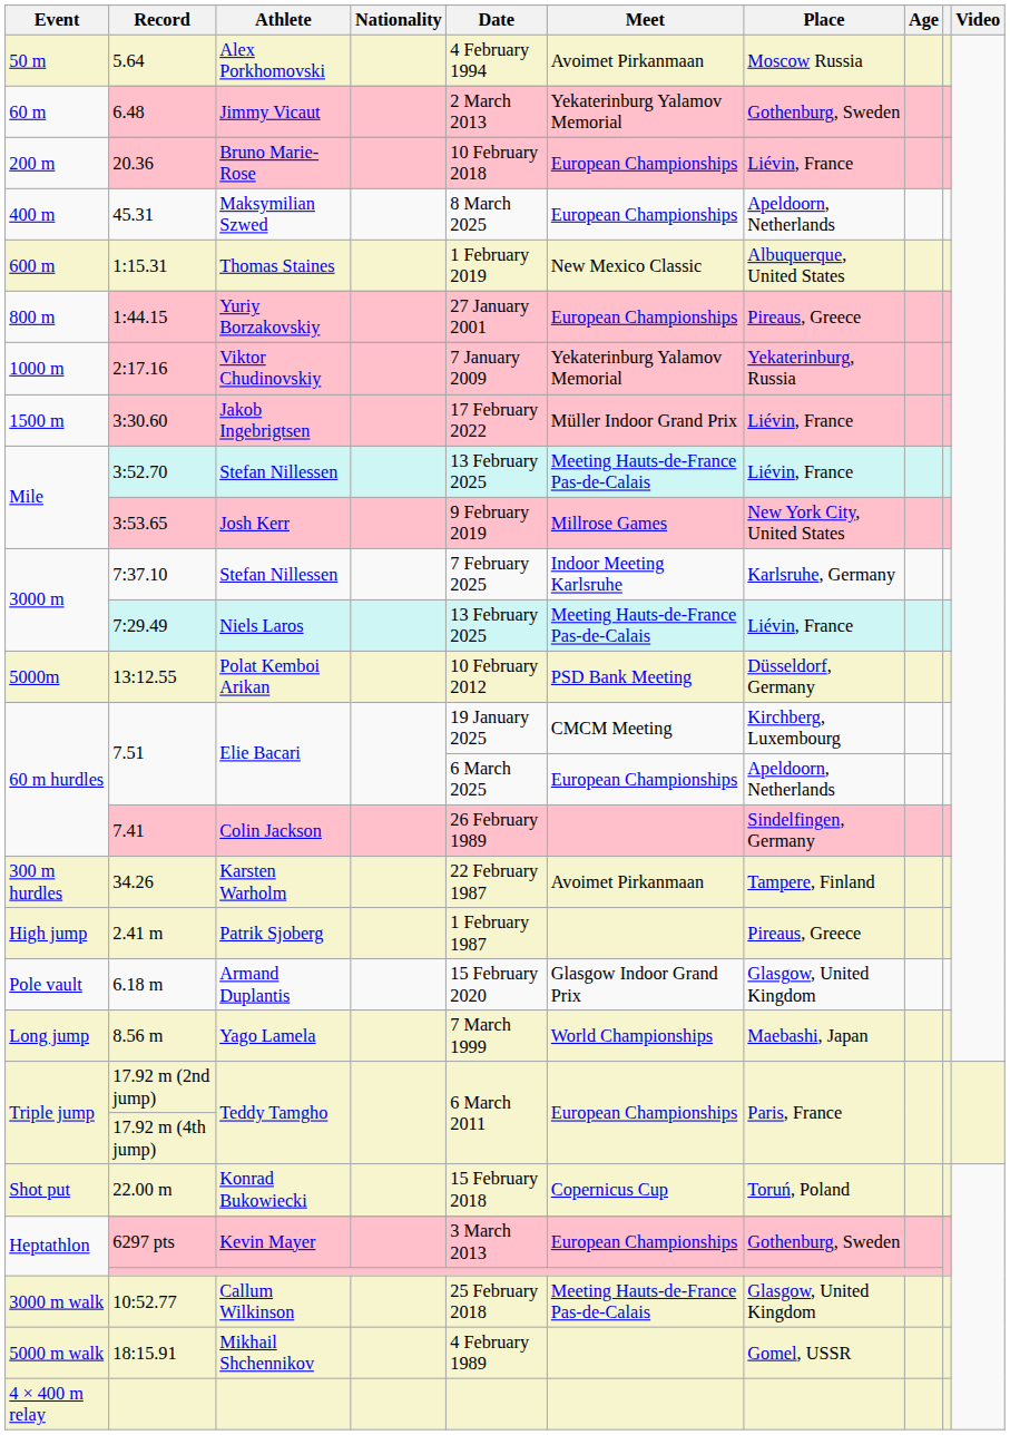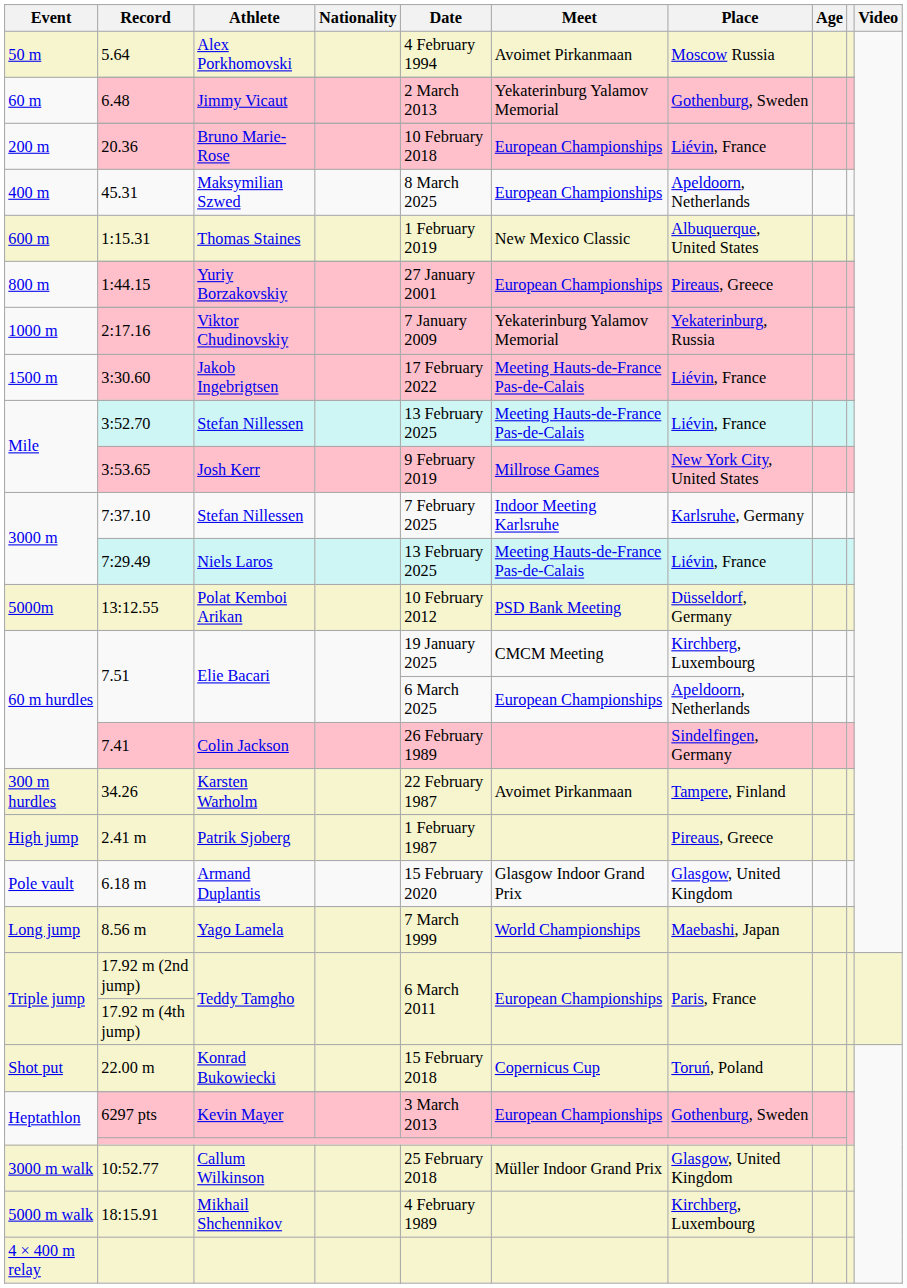 <table class="wikitable" style="font-size:95%; width: 95%;">
 <tr>
 <th>Event</th>
 <th>Record</th>
 <th>Athlete</th>
 <th>Nationality</th>
 <th>Date</th>
 <th>Meet</th>
 <th>Place</th>
 <th>Age</th>
 <th></th>
 <th>Video</th>
 </tr>
 <tr style="background:#f6F5CE;">
 <td><a href='#'>50 m</a></td>
 <td>5.64</td>
 <td><a href='#'>Alex Porkhomovski</a></td>
 <td></td>
 <td>4 February 1994</td>
 <td>Avoimet Pirkanmaan</td>
 <td><a href='#'>Moscow</a> Russia</td>
 <td></td>
 <td></td>
 </tr>
 <tr>
 <td rowspan=2><a href='#'>60 m</a></td>
 </tr>
 <tr style="background:pink">
 <td>6.48</td>
 <td><a href='#'>Jimmy Vicaut</a></td>
 <td></td>
 <td>2 March 2013</td>
 <td>Yekaterinburg Yalamov Memorial</td>
 <td><a href='#'>Gothenburg</a>, Sweden</td>
 <td></td>
 <td></td>
 </tr>
 <tr>
 <td rowspan=2><a href='#'>200 m</a></td>
 </tr>
 <tr style="background:pink">
 <td>20.36</td>
 <td><a href='#'>Bruno Marie-Rose</a></td>
 <td></td>
 <td>10 February 2018</td>
 <td><a href='#'>European Championships</a></td>
 <td><a href='#'>Liévin</a>, France</td>
 <td></td>
 <td></td>
 </tr>
 <tr>
 <td><a href='#'>400 m</a></td>
 <td>45.31</td>
 <td><a href='#'>Maksymilian Szwed</a></td>
 <td></td>
 <td>8 March 2025</td>
 <td><a href='#'>European Championships</a></td>
 <td><a href='#'>Apeldoorn</a>, Netherlands</td>
 <td></td>
 <td></td>
 </tr>
 <tr style="background:#f6F5CE;">
 <td><a href='#'>600 m</a></td>
 <td>1:15.31 </td>
 <td><a href='#'>Thomas Staines</a></td>
 <td></td>
 <td>1 February 2019</td>
 <td>New Mexico Classic</td>
 <td><a href='#'>Albuquerque</a>, United States</td>
 <td></td>
 <td></td>
 </tr>
 <tr>
 <td rowspan=2><a href='#'>800 m</a></td>
 </tr>
 <tr style="background:pink">
 <td>1:44.15</td>
 <td><a href='#'>Yuriy Borzakovskiy</a></td>
 <td></td>
 <td>27 January 2001</td>
 <td><a href='#'>European Championships</a></td>
 <td><a href='#'>Pireaus</a>, Greece</td>
 <td></td>
 <td></td>
 </tr>
 <tr>
 <td rowspan=2><a href='#'>1000 m</a></td>
 </tr>
 <tr style="background:pink">
 <td>2:17.16</td>
 <td><a href='#'>Viktor Chudinovskiy</a></td>
 <td></td>
 <td>7 January 2009</td>
 <td>Yekaterinburg Yalamov Memorial</td>
 <td><a href='#'>Yekaterinburg</a>, Russia</td>
 <td></td>
 <td></td>
 </tr>
 <tr>
 <td rowspan=2><a href='#'>1500 m</a></td>
 </tr>
 <tr style="background:pink">
 <td>3:30.60</td>
 <td><a href='#'>Jakob Ingebrigtsen</a></td>
 <td></td>
 <td>17 February 2022</td>
-<td>Müller Indoor Grand Prix</td>
+<td><a href='#'>Meeting Hauts-de-France Pas-de-Calais</a></td>
 <td><a href='#'>Liévin</a>, France</td>
 <td></td>
 <td></td>
 </tr>
 <tr>
 <td rowspan=3><a href='#'>Mile</a></td>
 </tr>
 <tr bgcolor="#CEF6F5">
 <td>3:52.70</td>
 <td><a href='#'>Stefan Nillessen</a></td>
 <td></td>
 <td>13 February 2025</td>
 <td><a href='#'>Meeting Hauts-de-France Pas-de-Calais</a></td>
 <td><a href='#'>Liévin</a>, France</td>
 <td></td>
 <td></td>
 </tr>
 <tr style="background:pink">
 <td>3:53.65</td>
 <td><a href='#'>Josh Kerr</a></td>
 <td></td>
 <td>9 February 2019</td>
 <td><a href='#'>Millrose Games</a></td>
 <td><a href='#'>New York City</a>, United States</td>
 <td></td>
 <td></td>
 </tr>
 <tr>
 <td rowspan=2><a href='#'>3000 m</a></td>
 <td>7:37.10</td>
 <td><a href='#'>Stefan Nillessen</a></td>
 <td></td>
 <td>7 February 2025</td>
 <td><a href='#'>Indoor Meeting Karlsruhe</a></td>
 <td><a href='#'>Karlsruhe</a>, Germany</td>
 <td></td>
 <td></td>
 </tr>
 <tr bgcolor="#CEF6F5">
 <td>7:29.49</td>
 <td><a href='#'>Niels Laros</a></td>
 <td></td>
 <td>13 February 2025</td>
 <td><a href='#'>Meeting Hauts-de-France Pas-de-Calais</a></td>
 <td><a href='#'>Liévin</a>, France</td>
 <td></td>
 <td></td>
 </tr>
 <tr style="background:#f6F5CE;">
 <td><a href='#'>5000m</a></td>
 <td>13:12.55</td>
 <td><a href='#'>Polat Kemboi Arikan</a></td>
 <td></td>
 <td>10 February 2012</td>
 <td><a href='#'>PSD Bank Meeting</a></td>
 <td><a href='#'>Düsseldorf</a>, Germany</td>
 <td></td>
 <td></td>
 </tr>
 <tr>
 <td rowspan=3><a href='#'>60 m hurdles</a></td>
 <td rowspan=2>7.51</td>
 <td rowspan=2><a href='#'>Elie Bacari</a></td>
 <td rowspan=2></td>
 <td>19 January 2025</td>
 <td>CMCM Meeting</td>
 <td><a href='#'>Kirchberg</a>, Luxembourg</td>
 <td></td>
 <td></td>
 </tr>
 <tr>
 <td>6 March 2025</td>
 <td><a href='#'>European Championships</a></td>
 <td><a href='#'>Apeldoorn</a>, Netherlands</td>
 <td></td>
 <td></td>
 </tr>
 <tr style="background:pink">
 <td>7.41</td>
 <td><a href='#'>Colin Jackson</a></td>
 <td></td>
 <td>26 February 1989</td>
 <td></td>
 <td><a href='#'>Sindelfingen</a>, Germany</td>
 <td></td>
 <td></td>
 </tr>
 <tr style="background:#f6F5CE;">
 <td><a href='#'>300 m hurdles</a></td>
 <td>34.26  </td>
 <td><a href='#'>Karsten Warholm</a></td>
 <td></td>
 <td>22 February 1987</td>
 <td>Avoimet Pirkanmaan</td>
 <td><a href='#'>Tampere</a>, Finland</td>
 <td></td>
 <td></td>
 </tr>
 <tr style="background:#f6F5CE;">
 <td><a href='#'>High jump</a></td>
 <td>2.41 m</td>
 <td><a href='#'>Patrik Sjoberg</a></td>
 <td></td>
 <td>1 February 1987</td>
 <td></td>
 <td><a href='#'>Pireaus</a>, Greece</td>
 <td></td>
 <td></td>
 </tr>
 <tr>
 <td><a href='#'>Pole vault</a></td>
 <td>6.18 m</td>
 <td><a href='#'>Armand Duplantis</a></td>
 <td></td>
 <td>15 February 2020</td>
 <td>Glasgow Indoor Grand Prix</td>
 <td><a href='#'>Glasgow</a>, United Kingdom</td>
 <td></td>
 <td></td>
 </tr>
 <tr style="background:#f6F5CE;">
 <td><a href='#'>Long jump</a></td>
 <td>8.56 m</td>
 <td><a href='#'>Yago Lamela</a></td>
 <td></td>
 <td>7 March 1999</td>
 <td><a href='#'>World Championships</a></td>
 <td><a href='#'>Maebashi</a>, Japan</td>
 <td></td>
 <td></td>
 </tr>
 <tr style="background:#f6F5CE;">
 <td rowspan=2><a href='#'>Triple jump</a></td>
 <td>17.92 m (2nd jump)</td>
 <td rowspan=2><a href='#'>Teddy Tamgho</a></td>
 <td rowspan=2></td>
 <td rowspan=2>6 March 2011</td>
 <td rowspan=2><a href='#'>European Championships</a></td>
 <td rowspan=2><a href='#'>Paris</a>, France</td>
 <td rowspan=2></td>
 <td rowspan=2></td>
 <td rowspan=2></td>
 </tr>
 <tr style="background:#f6F5CE;">
 <td>17.92 m (4th jump)</td>
 </tr>
 <tr style="background:#f6F5CE;">
 <td><a href='#'>Shot put</a></td>
 <td>22.00 m</td>
 <td><a href='#'>Konrad Bukowiecki</a></td>
 <td></td>
 <td>15 February 2018</td>
 <td><a href='#'>Copernicus Cup</a></td>
 <td><a href='#'>Toruń</a>, Poland</td>
 <td></td>
 <td></td>
 </tr>
 <tr>
 <td rowspan=3><a href='#'>Heptathlon</a></td>
 </tr>
 <tr style="background:pink">
 <td>6297 pts</td>
 <td><a href='#'>Kevin Mayer</a></td>
 <td></td>
 <td>3 March 2013</td>
 <td><a href='#'>European Championships</a></td>
 <td><a href='#'>Gothenburg</a>, Sweden</td>
 <td></td>
 <td rowspan=2></td>
 </tr>
 <tr style="background:pink">
 <td colspan=7></td>
 </tr>
 <tr style="background:#f6F5CE;">
 <td><a href='#'>3000 m walk</a></td>
 <td>10:52.77</td>
 <td><a href='#'>Callum Wilkinson</a></td>
 <td></td>
 <td>25 February 2018</td>
-<td><a href='#'>Meeting Hauts-de-France Pas-de-Calais</a></td>
+<td>Müller Indoor Grand Prix</td>
 <td><a href='#'>Glasgow</a>, United Kingdom</td>
 <td></td>
 <td></td>
 </tr>
 <tr style="background:#f6F5CE;">
 <td><a href='#'>5000 m walk</a></td>
 <td>18:15.91</td>
 <td><a href='#'>Mikhail Shchennikov</a></td>
 <td></td>
 <td>4 February 1989</td>
 <td></td>
-<td><a href='#'>Gomel</a>, USSR</td>
+<td><a href='#'>Kirchberg</a>, Luxembourg</td>
 <td></td>
 <td></td>
 </tr>
 <tr style="background:#f6F5CE;">
 <td><a href='#'>4 × 400 m relay</a></td>
 <td></td>
 <td></td>
 <td></td>
 <td></td>
 <td></td>
 <td></td>
 <td></td>
 <td></td>
 </tr>
 </table>
